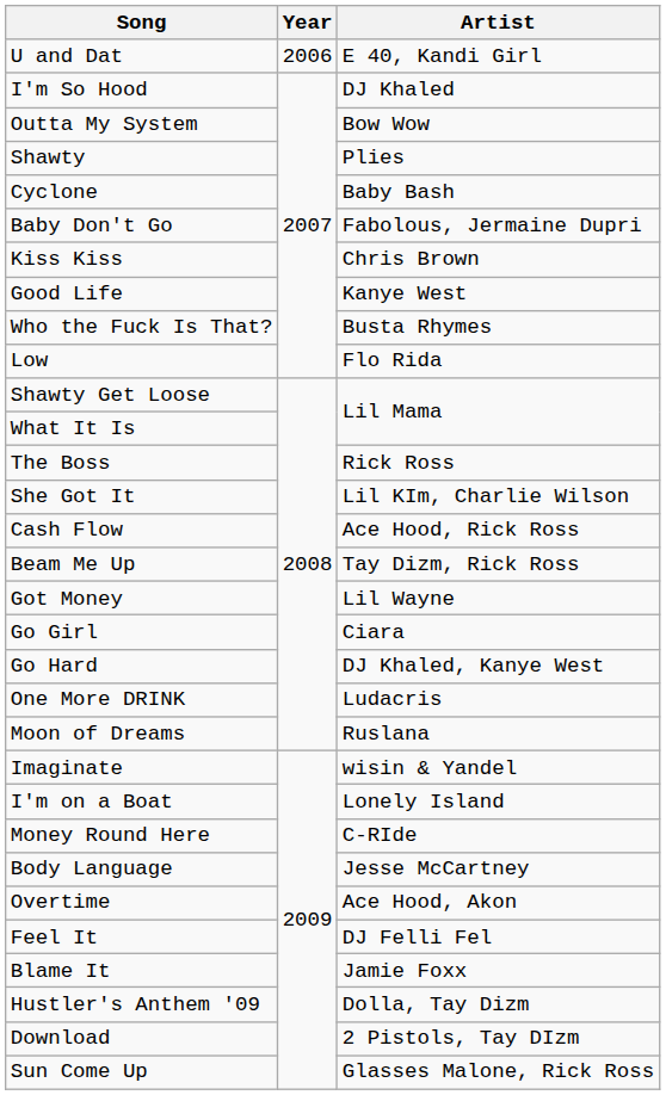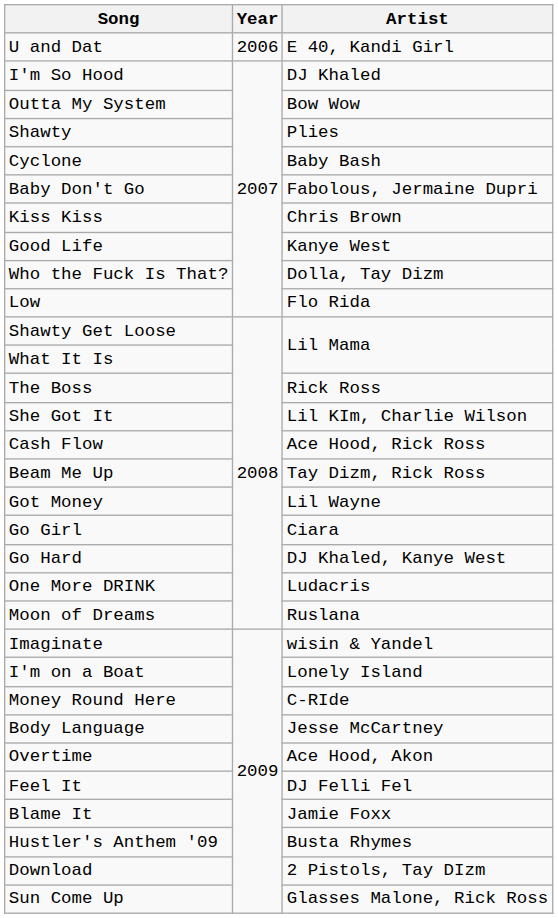 <table class="wikitable">
 <tr>
 <th>Song</th>
 <th>Year</th>
 <th>Artist</th>
 </tr>
 <tr>
 <td>U and Dat</td>
 <td>2006</td>
 <td>E 40, Kandi Girl</td>
 </tr>
 <tr>
 <td>I'm So Hood</td>
 <td rowspan="9">2007</td>
 <td>DJ Khaled</td>
 </tr>
 <tr>
 <td>Outta My System</td>
 <td>Bow Wow</td>
 </tr>
 <tr>
 <td>Shawty</td>
 <td>Plies</td>
 </tr>
 <tr>
 <td>Cyclone</td>
 <td>Baby Bash</td>
 </tr>
 <tr>
 <td>Baby Don't Go</td>
 <td>Fabolous, Jermaine Dupri</td>
 </tr>
 <tr>
 <td>Kiss Kiss</td>
 <td>Chris Brown</td>
 </tr>
 <tr>
 <td>Good Life</td>
 <td>Kanye West</td>
 </tr>
 <tr>
 <td>Who the Fuck Is That?</td>
-<td>Busta Rhymes</td>
+<td>Dolla, Tay Dizm</td>
 </tr>
 <tr>
 <td>Low</td>
 <td>Flo Rida</td>
 </tr>
 <tr>
 <td>Shawty Get Loose</td>
 <td rowspan="11">2008</td>
 <td rowspan="2">Lil Mama</td>
 </tr>
 <tr>
 <td>What It Is</td>
 </tr>
 <tr>
 <td>The Boss</td>
 <td>Rick Ross</td>
 </tr>
 <tr>
 <td>She Got It</td>
 <td>Lil KIm, Charlie Wilson</td>
 </tr>
 <tr>
 <td>Cash Flow</td>
 <td>Ace Hood, Rick Ross</td>
 </tr>
 <tr>
 <td>Beam Me Up</td>
 <td>Tay Dizm, Rick Ross</td>
 </tr>
 <tr>
 <td>Got Money</td>
 <td>Lil Wayne</td>
 </tr>
 <tr>
 <td>Go Girl</td>
 <td>Ciara</td>
 </tr>
 <tr>
 <td>Go Hard</td>
 <td>DJ Khaled, Kanye West</td>
 </tr>
 <tr>
 <td>One More DRINK</td>
 <td>Ludacris</td>
 </tr>
 <tr>
 <td>Moon of Dreams</td>
 <td>Ruslana</td>
 </tr>
 <tr>
 <td>Imaginate</td>
 <td rowspan="10">2009</td>
 <td>wisin & Yandel</td>
 </tr>
 <tr>
 <td>I'm on a Boat</td>
 <td>Lonely Island</td>
 </tr>
 <tr>
 <td>Money Round Here</td>
 <td>C-RIde</td>
 </tr>
 <tr>
 <td>Body Language</td>
 <td>Jesse McCartney</td>
 </tr>
 <tr>
 <td>Overtime</td>
 <td>Ace Hood, Akon</td>
 </tr>
 <tr>
 <td>Feel It</td>
 <td>DJ Felli Fel</td>
 </tr>
 <tr>
 <td>Blame It</td>
 <td>Jamie Foxx</td>
 </tr>
 <tr>
 <td>Hustler's Anthem '09</td>
-<td>Dolla, Tay Dizm</td>
+<td>Busta Rhymes</td>
 </tr>
 <tr>
 <td>Download</td>
 <td>2 Pistols, Tay DIzm</td>
 </tr>
 <tr>
 <td>Sun Come Up</td>
 <td>Glasses Malone, Rick Ross</td>
 </tr>
 </table>
